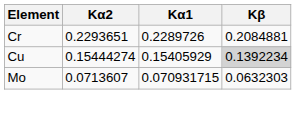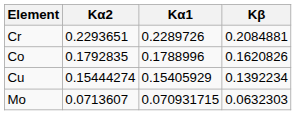 <table class="wikitable">
 <tr>
 <th>Element</th>
 <th>Kα2</th>
 <th>Kα1</th>
 <th>Kβ</th>
 </tr>
 <tr>
 <td>Cr</td>
 <td>0.2293651</td>
 <td>0.2289726</td>
 <td>0.2084881</td>
 </tr>
 <tr>
+<td>Co</td>
+<td>0.1792835</td>
+<td>0.1788996</td>
+<td>0.1620826</td>
+</tr>
+<tr>
 <td>Cu</td>
 <td>0.15444274</td>
 <td>0.15405929</td>
-<td style="background: lightgrey;">0.1392234</td>
+<td>0.1392234</td>
 </tr>
 <tr>
 <td>Mo</td>
 <td>0.0713607</td>
 <td>0.070931715</td>
 <td>0.0632303</td>
 </tr>
 </table>
